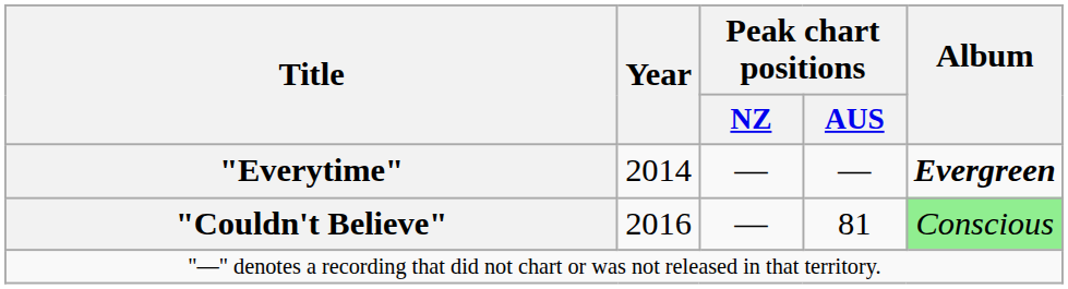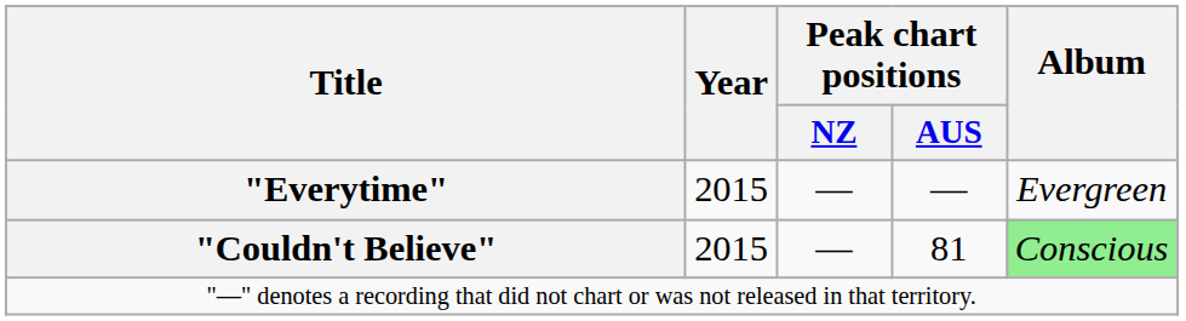 <table class="wikitable plainrowheaders" style="text-align:center;">
 <tr>
 <th rowspan="2" style="width:18em;">Title</th>
 <th rowspan="2">Year</th>
 <th colspan="2">Peak chart positions</th>
 <th rowspan="2">Album<br><br></th>
 </tr>
 <tr>
 <th scope="col" style="width:3em;font-size:90%;"><a href='#'>NZ</a><br></th>
 <th scope="col" style="width:3em;font-size:90%;"><a href='#'>AUS</a><br></th>
 </tr>
 <tr>
 <th scope="row">"Everytime"</th>
-<td>2014</td>
+<td>2015</td>
 <td>—</td>
 <td>—</td>
-<td><strong><em>Evergreen</em></strong></td>
+<td><em>Evergreen</em></td>
 </tr>
 <tr>
 <th scope="row">"Couldn't Believe"</th>
-<td>2016</td>
+<td>2015</td>
 <td>—</td>
 <td>81</td>
 <td style="background: lightgreen;"><em>Conscious</em></td>
 </tr>
 <tr>
 <td colspan="13" style="text-align:center; font-size:8pt;">"—" denotes a recording that did not chart or was not released in that territory.</td>
 </tr>
 </table>
